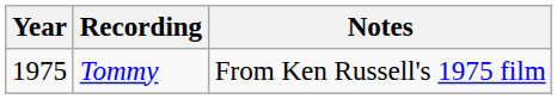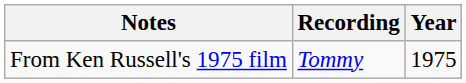 <table class="wikitable">
 <tr>
+<th>Notes</th>
+<th>Recording</th>
 <th>Year</th>
-<th>Recording</th>
-<th>Notes</th>
 </tr>
 <tr>
+<td>From Ken Russell's <a href='#'>1975 film</a></td>
+<td><em><a href='#'>Tommy</a></em></td>
 <td>1975</td>
-<td><em><a href='#'>Tommy</a></em></td>
-<td>From Ken Russell's <a href='#'>1975 film</a></td>
 </tr>
 </table>
